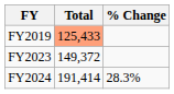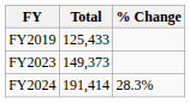 <table class="wikitable">
 <tr>
 <th>FY</th>
 <th>Total</th>
 <th>% Change</th>
 </tr>
 <tr>
 <td>FY2019</td>
-<td style="background: lightsalmon;">125,433</td>
+<td>125,433</td>
 <td></td>
 </tr>
 <tr>
 <td>FY2023</td>
-<td>149,372</td>
+<td>149,373</td>
 <td></td>
 </tr>
 <tr>
 <td>FY2024</td>
 <td>191,414</td>
 <td>28.3%</td>
 </tr>
 </table>
